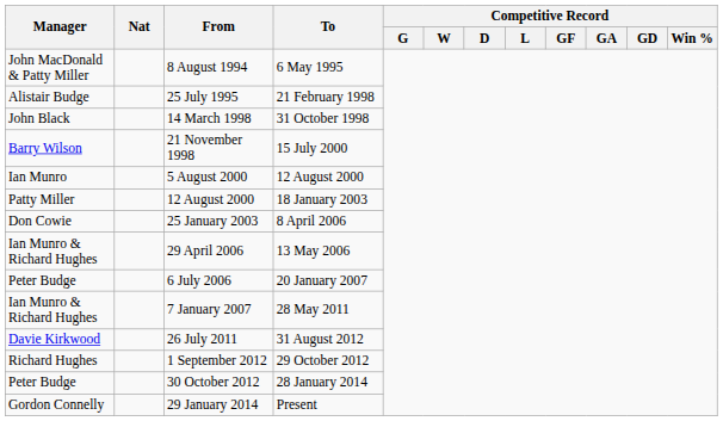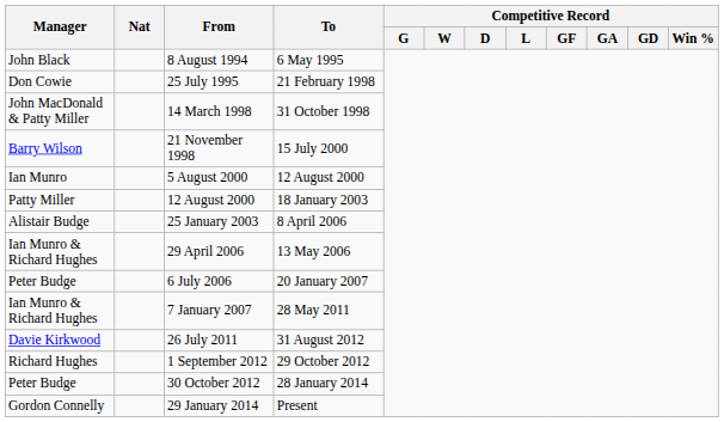 <table class=wikitable style=text-align:center>
 <tr>
 <th rowspan=2 width=120>Manager</th>
 <th rowspan=2 width=50>Nat</th>
 <th rowspan=2 width=120>From</th>
 <th rowspan=2 width=120>To</th>
 <th colspan=8>Competitive Record</th>
 </tr>
 <tr>
 <th width=40>G</th>
 <th width=40>W</th>
 <th width=40>D</th>
 <th width=40>L</th>
 <th width=40>GF</th>
 <th width=40>GA</th>
 <th width=40>GD</th>
 <th width=50>Win %</th>
 </tr>
 <tr>
-<td align=left>John MacDonald & Patty Miller</td>
+<td align=left>John Black</td>
 <td></td>
 <td align=left>8 August 1994</td>
 <td align=left>6 May 1995<br></td>
 </tr>
 <tr>
-<td align=left>Alistair Budge</td>
+<td align=left>Don Cowie</td>
 <td></td>
 <td align=left>25 July 1995</td>
 <td align=left>21 February 1998<br></td>
 </tr>
 <tr>
-<td align=left>John Black</td>
+<td align=left>John MacDonald & Patty Miller</td>
 <td></td>
 <td align=left>14 March 1998</td>
 <td align=left>31 October 1998<br></td>
 </tr>
 <tr>
 <td align=left><a href='#'>Barry Wilson</a></td>
 <td></td>
 <td align=left>21 November 1998</td>
 <td align=left>15 July 2000<br></td>
 </tr>
 <tr>
 <td align=left>Ian Munro</td>
 <td></td>
 <td align=left>5 August 2000</td>
 <td align=left>12 August 2000<br></td>
 </tr>
 <tr>
 <td align=left>Patty Miller</td>
 <td></td>
 <td align=left>12 August 2000</td>
 <td align=left>18 January 2003<br></td>
 </tr>
 <tr>
-<td align=left>Don Cowie</td>
+<td align=left>Alistair Budge</td>
 <td></td>
 <td align=left>25 January 2003</td>
 <td align=left>8 April 2006<br></td>
 </tr>
 <tr>
 <td align=left>Ian Munro & Richard Hughes</td>
 <td></td>
 <td align=left>29 April 2006</td>
 <td align=left>13 May 2006<br></td>
 </tr>
 <tr>
 <td align=left>Peter Budge</td>
 <td></td>
 <td align=left>6 July 2006</td>
 <td align=left>20 January 2007<br></td>
 </tr>
 <tr>
 <td align=left>Ian Munro & Richard Hughes</td>
 <td></td>
 <td align=left>7 January 2007</td>
 <td align=left>28 May 2011<br></td>
 </tr>
 <tr>
 <td align=left><a href='#'>Davie Kirkwood</a></td>
 <td></td>
 <td align=left>26 July 2011</td>
 <td align=left>31 August 2012<br></td>
 </tr>
 <tr>
 <td align=left>Richard Hughes</td>
 <td></td>
 <td align=left>1 September 2012</td>
 <td align=left>29 October 2012<br></td>
 </tr>
 <tr>
 <td align=left>Peter Budge</td>
 <td></td>
 <td align=left>30 October 2012</td>
 <td align=left>28 January 2014<br></td>
 </tr>
 <tr>
 <td align=left>Gordon Connelly</td>
 <td></td>
 <td align=left>29 January 2014</td>
 <td align=left>Present<br></td>
 </tr>
 </table>
